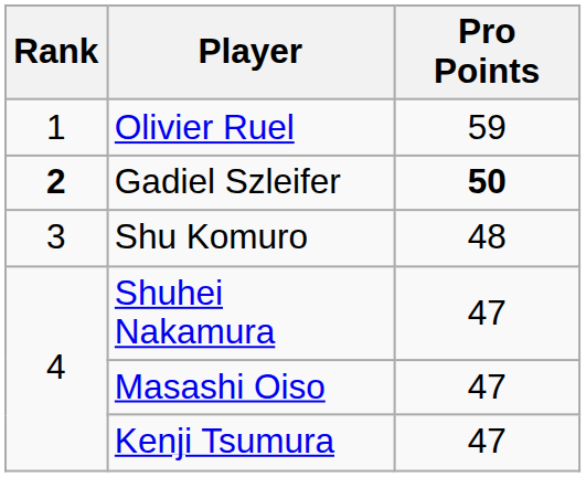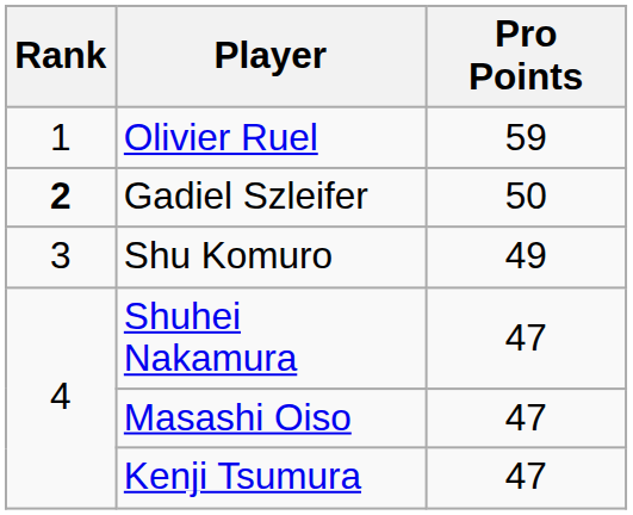 <table class="wikitable" width=30%>
 <tr>
 <th>Rank</th>
 <th>Player</th>
 <th>Pro Points</th>
 </tr>
 <tr>
 <td align=center>1</td>
 <td> <a href='#'>Olivier Ruel</a></td>
 <td align=center>59</td>
 </tr>
 <tr>
 <td align=center><strong>2</strong></td>
 <td> Gadiel Szleifer</td>
-<td align=center><strong>50</strong></td>
+<td align=center>50</td>
 </tr>
 <tr>
 <td align=center>3</td>
 <td> Shu Komuro</td>
-<td align=center>48</td>
+<td align=center>49</td>
 </tr>
 <tr>
 <td align=center rowspan=3>4</td>
 <td> <a href='#'>Shuhei Nakamura</a></td>
 <td align=center>47</td>
 </tr>
 <tr>
 <td> <a href='#'>Masashi Oiso</a></td>
 <td align=center>47</td>
 </tr>
 <tr>
 <td> <a href='#'>Kenji Tsumura</a></td>
 <td align=center>47</td>
 </tr>
 </table>
